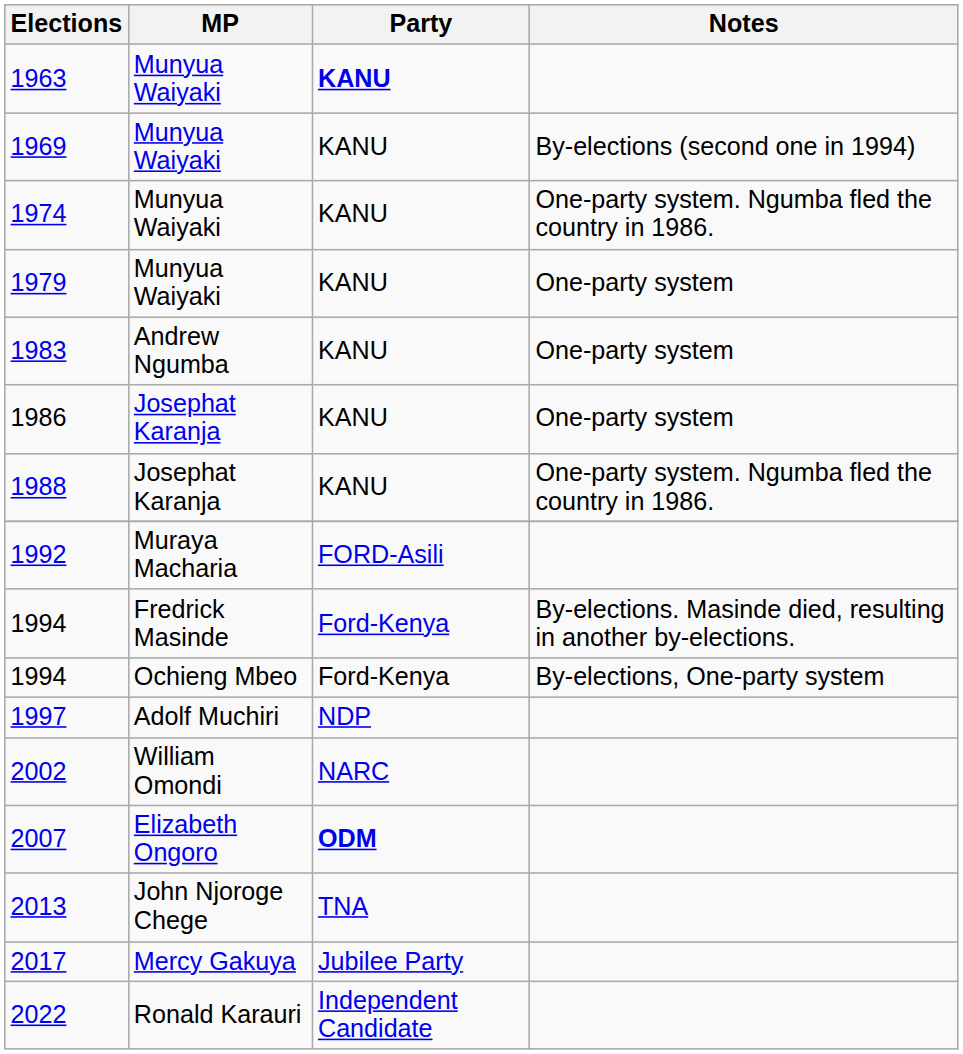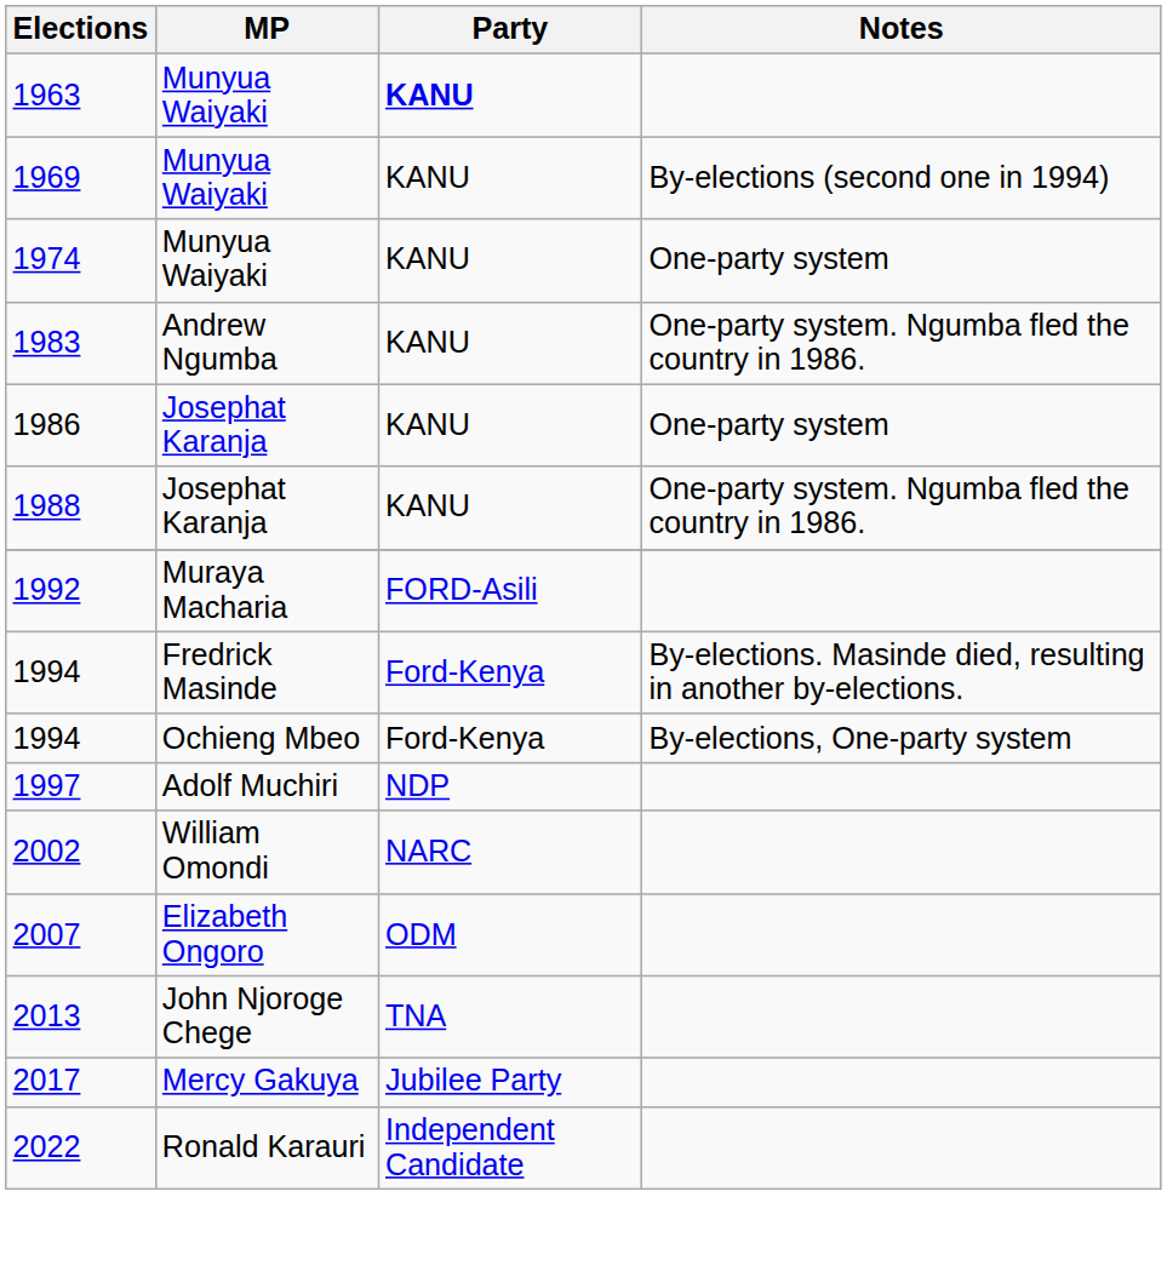 <table class="wikitable">
 <tr>
 <th>Elections</th>
 <th>MP </th>
 <th>Party</th>
 <th>Notes</th>
 </tr>
 <tr>
 <td><a href='#'>1963</a></td>
 <td><a href='#'>Munyua Waiyaki</a></td>
 <td><strong><a href='#'>KANU</a></strong></td>
 <td></td>
 </tr>
 <tr>
 <td><a href='#'>1969</a></td>
 <td><a href='#'>Munyua Waiyaki</a></td>
 <td>KANU</td>
 <td>By-elections (second one in 1994)</td>
 </tr>
 <tr>
 <td><a href='#'>1974</a></td>
 <td>Munyua Waiyaki</td>
 <td>KANU</td>
-<td>One-party system. Ngumba fled the country in 1986.</td>
-</tr>
-<tr>
-<td><a href='#'>1979</a></td>
-<td>Munyua Waiyaki</td>
-<td>KANU</td>
 <td>One-party system</td>
 </tr>
 <tr>
 <td><a href='#'>1983</a></td>
 <td>Andrew Ngumba</td>
 <td>KANU</td>
-<td>One-party system</td>
+<td>One-party system. Ngumba fled the country in 1986.</td>
 </tr>
 <tr>
 <td>1986</td>
 <td><a href='#'>Josephat Karanja</a></td>
 <td>KANU</td>
 <td>One-party system</td>
 </tr>
 <tr>
 <td><a href='#'>1988</a></td>
 <td>Josephat Karanja</td>
 <td>KANU</td>
 <td>One-party system. Ngumba fled the country in 1986.</td>
 </tr>
 <tr>
 </tr>
 <tr>
 <td><a href='#'>1992</a></td>
 <td>Muraya Macharia</td>
 <td><a href='#'>FORD-Asili</a></td>
 <td></td>
 </tr>
 <tr>
 <td>1994</td>
 <td>Fredrick Masinde</td>
 <td><a href='#'>Ford-Kenya</a></td>
 <td>By-elections. Masinde died, resulting in another by-elections.</td>
 </tr>
 <tr>
 <td>1994</td>
 <td>Ochieng Mbeo</td>
 <td>Ford-Kenya</td>
 <td>By-elections, One-party system</td>
 </tr>
 <tr>
 <td><a href='#'>1997</a></td>
 <td>Adolf Muchiri</td>
 <td><a href='#'>NDP</a></td>
 <td></td>
 </tr>
 <tr>
 <td><a href='#'>2002</a></td>
 <td>William Omondi</td>
 <td><a href='#'>NARC</a></td>
 <td></td>
 </tr>
 <tr>
 <td><a href='#'>2007</a></td>
 <td><a href='#'>Elizabeth Ongoro</a></td>
-<td><strong><a href='#'>ODM</a></strong></td>
+<td><a href='#'>ODM</a></td>
 <td></td>
 </tr>
 <tr>
 <td><a href='#'>2013</a></td>
 <td>John Njoroge Chege</td>
 <td><a href='#'>TNA</a></td>
 <td></td>
 </tr>
 <tr>
 <td><a href='#'>2017</a></td>
 <td><a href='#'>Mercy Gakuya</a></td>
 <td><a href='#'>Jubilee Party</a></td>
 <td></td>
 </tr>
 <tr>
 <td><a href='#'>2022</a></td>
 <td>Ronald Karauri</td>
 <td><a href='#'>Independent Candidate</a></td>
 <td></td>
 </tr>
 </table>
